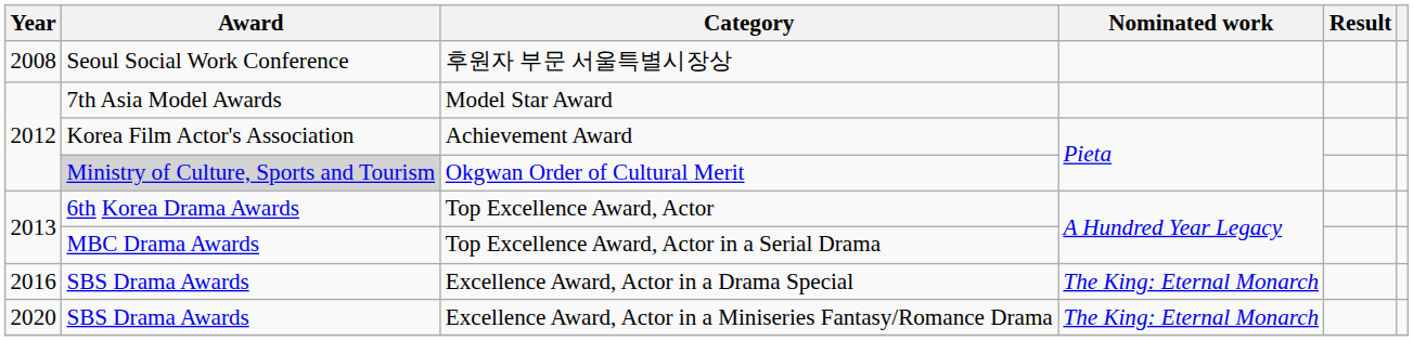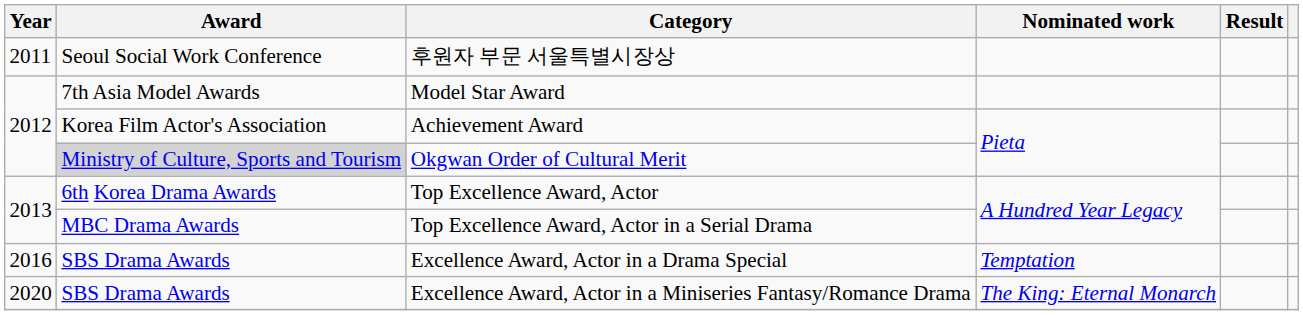 <table class="wikitable sortable">
 <tr>
 <th>Year</th>
 <th>Award</th>
 <th>Category</th>
 <th>Nominated work</th>
 <th>Result</th>
 <th></th>
 </tr>
 <tr>
-<td>2008</td>
+<td>2011</td>
 <td>Seoul Social Work Conference</td>
 <td>후원자 부문 서울특별시장상</td>
 <td></td>
 <td></td>
 <td></td>
 </tr>
 <tr>
 <td rowspan=3>2012</td>
 <td>7th Asia Model Awards</td>
 <td>Model Star Award</td>
 <td></td>
 <td></td>
 <td></td>
 </tr>
 <tr>
 <td>Korea Film Actor's Association</td>
 <td>Achievement Award</td>
 <td rowspan=2><em><a href='#'>Pieta</a></em></td>
 <td></td>
 <td></td>
 </tr>
 <tr>
 <td style="background: lightgrey;"><a href='#'>Ministry of Culture, Sports and Tourism</a></td>
 <td><a href='#'>Okgwan Order of Cultural Merit</a></td>
 <td></td>
 <td></td>
 </tr>
 <tr>
 <td rowspan=2>2013</td>
 <td><a href='#'>6th</a> <a href='#'>Korea Drama Awards</a></td>
 <td>Top Excellence Award, Actor</td>
 <td rowspan=2><em><a href='#'>A Hundred Year Legacy</a></em></td>
 <td></td>
 <td></td>
 </tr>
 <tr>
 <td><a href='#'>MBC Drama Awards</a></td>
 <td>Top Excellence Award, Actor in a Serial Drama</td>
 <td></td>
 <td></td>
 </tr>
 <tr>
 <td>2016</td>
 <td><a href='#'>SBS Drama Awards</a></td>
 <td>Excellence Award, Actor in a Drama Special</td>
-<td><em><a href='#'>The King: Eternal Monarch</a></em></td>
+<td><em><a href='#'>Temptation</a></em></td>
 <td></td>
 <td></td>
 </tr>
 <tr>
 <td>2020</td>
 <td><a href='#'>SBS Drama Awards</a></td>
 <td>Excellence Award, Actor in a Miniseries Fantasy/Romance Drama</td>
 <td><em><a href='#'>The King: Eternal Monarch</a></em></td>
 <td></td>
 <td></td>
 </tr>
 <tr>
 </tr>
 </table>
